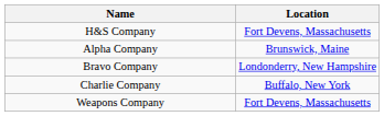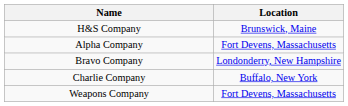 <table class="wikitable" style="text-align: center;">
 <tr>
 <th style="width:20em">Name</th>
 <th>Location</th>
 </tr>
 <tr>
 <td align="center">H&S Company</td>
-<td><a href='#'>Fort Devens, Massachusetts</a></td>
+<td><a href='#'>Brunswick, Maine</a></td>
 </tr>
 <tr>
 <td align="center">Alpha Company</td>
-<td><a href='#'>Brunswick, Maine</a></td>
+<td><a href='#'>Fort Devens, Massachusetts</a></td>
 </tr>
 <tr>
 <td align="center">Bravo Company</td>
 <td><a href='#'>Londonderry, New Hampshire</a></td>
 </tr>
 <tr>
 <td align="center">Charlie Company</td>
 <td><a href='#'>Buffalo, New York</a></td>
 </tr>
 <tr>
 <td align="center">Weapons Company</td>
 <td><a href='#'>Fort Devens, Massachusetts</a></td>
 </tr>
 </table>
